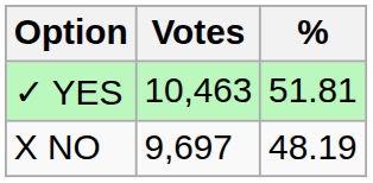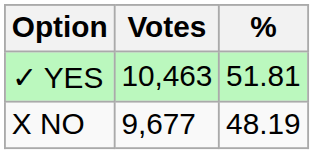 <table class="wikitable">
 <tr>
 <th>Option</th>
 <th>Votes</th>
 <th>%</th>
 </tr>
 <tr>
 <td style=background:#bbf8be>✓ YES</td>
 <td style=background:#bbf8be>10,463</td>
 <td style=background:#bbf8be>51.81</td>
 </tr>
 <tr>
 <td>X NO</td>
-<td>9,697</td>
+<td>9,677</td>
 <td>48.19</td>
 </tr>
 </table>
